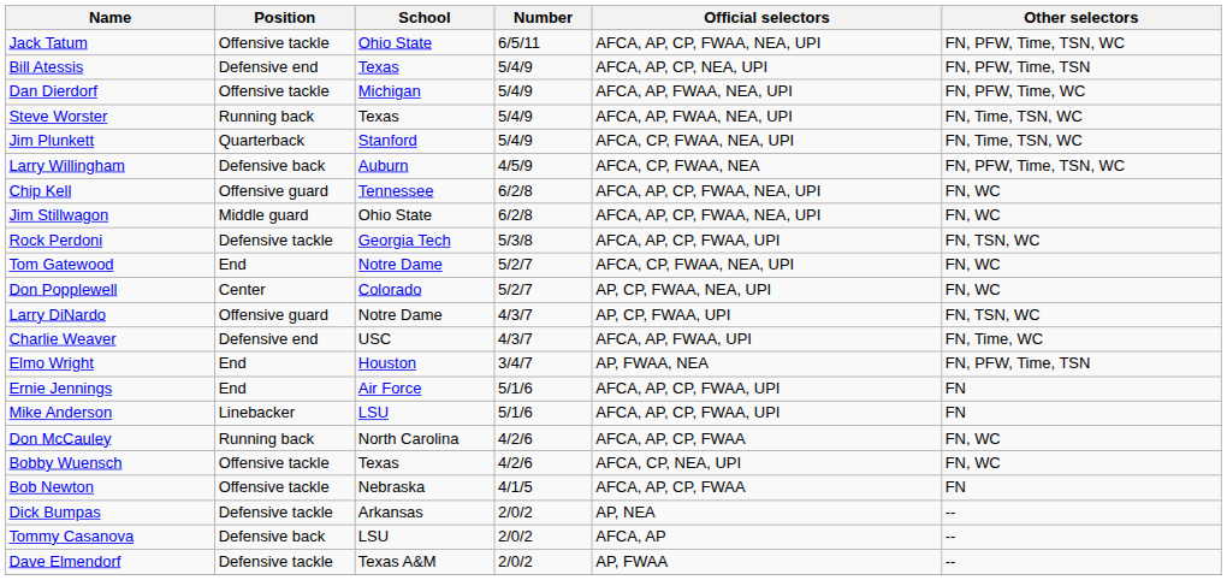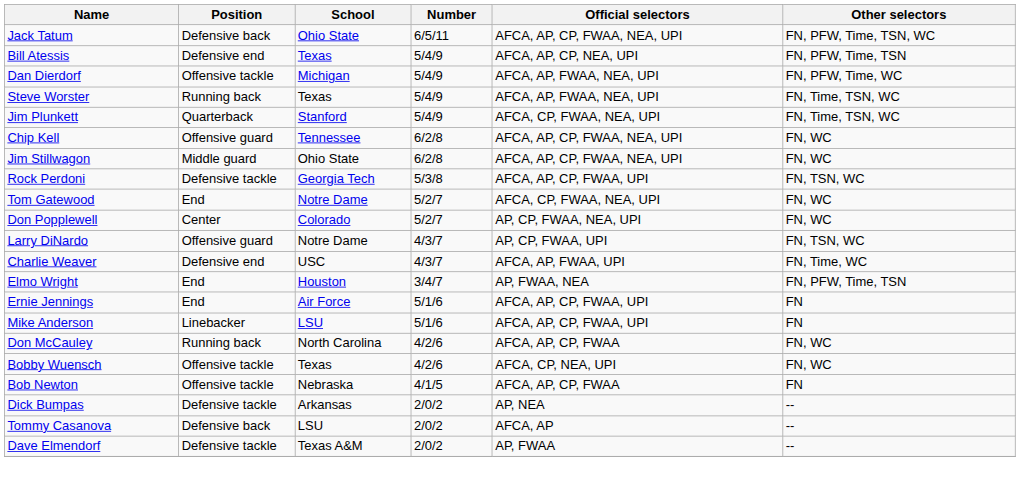 <table class="wikitable sortable">
 <tr>
 <th bgcolor="#DDDDFF" width="15%">Name</th>
 <th bgcolor="#DDDDFF" width="10%">Position</th>
 <th bgcolor="#DDDDFF" width="10%">School</th>
 <th bgcolor="#DDDDFF" width="7%">Number</th>
 <th bgcolor="#DDDDFF" width="25%">Official selectors</th>
 <th bgcolor="#DDDDFF" width="20%">Other selectors</th>
 </tr>
 <tr align="left">
 <td><a href='#'>Jack Tatum</a></td>
-<td>Offensive tackle</td>
+<td>Defensive back</td>
 <td><a href='#'>Ohio State</a></td>
 <td>6/5/11</td>
 <td>AFCA, AP, CP, FWAA, NEA, UPI</td>
 <td>FN, PFW, Time, TSN, WC</td>
 </tr>
 <tr align="left">
 <td><a href='#'>Bill Atessis</a></td>
 <td>Defensive end</td>
 <td><a href='#'>Texas</a></td>
 <td>5/4/9</td>
 <td>AFCA, AP, CP, NEA, UPI</td>
 <td>FN, PFW, Time, TSN</td>
 </tr>
 <tr align="left">
 <td><a href='#'>Dan Dierdorf</a></td>
 <td>Offensive tackle</td>
 <td><a href='#'>Michigan</a></td>
 <td>5/4/9</td>
 <td>AFCA, AP, FWAA, NEA, UPI</td>
 <td>FN, PFW, Time, WC</td>
 </tr>
 <tr align="left">
 <td><a href='#'>Steve Worster</a></td>
 <td>Running back</td>
 <td>Texas</td>
 <td>5/4/9</td>
 <td>AFCA, AP, FWAA, NEA, UPI</td>
 <td>FN, Time, TSN, WC</td>
 </tr>
 <tr align="left">
 <td><a href='#'>Jim Plunkett</a></td>
 <td>Quarterback</td>
 <td><a href='#'>Stanford</a></td>
 <td>5/4/9</td>
 <td>AFCA, CP, FWAA, NEA, UPI</td>
 <td>FN, Time, TSN, WC</td>
-</tr>
-<tr align="left">
-<td><a href='#'>Larry Willingham</a></td>
-<td>Defensive back</td>
-<td><a href='#'>Auburn</a></td>
-<td>4/5/9</td>
-<td>AFCA, CP, FWAA, NEA</td>
-<td>FN, PFW, Time, TSN, WC</td>
 </tr>
 <tr align="left">
 <td><a href='#'>Chip Kell</a></td>
 <td>Offensive guard</td>
 <td><a href='#'>Tennessee</a></td>
 <td>6/2/8</td>
 <td>AFCA, AP, CP, FWAA, NEA, UPI</td>
 <td>FN, WC</td>
 </tr>
 <tr align="left">
 <td><a href='#'>Jim Stillwagon</a></td>
 <td>Middle guard</td>
 <td>Ohio State</td>
 <td>6/2/8</td>
 <td>AFCA, AP, CP, FWAA, NEA, UPI</td>
 <td>FN, WC</td>
 </tr>
 <tr align="left">
 <td><a href='#'>Rock Perdoni</a></td>
 <td>Defensive tackle</td>
 <td><a href='#'>Georgia Tech</a></td>
 <td>5/3/8</td>
 <td>AFCA, AP, CP, FWAA, UPI</td>
 <td>FN, TSN, WC</td>
 </tr>
 <tr align="left">
 <td><a href='#'>Tom Gatewood</a></td>
 <td>End</td>
 <td><a href='#'>Notre Dame</a></td>
 <td>5/2/7</td>
 <td>AFCA, CP, FWAA, NEA, UPI</td>
 <td>FN, WC</td>
 </tr>
 <tr align="left">
 <td><a href='#'>Don Popplewell</a></td>
 <td>Center</td>
 <td><a href='#'>Colorado</a></td>
 <td>5/2/7</td>
 <td>AP, CP, FWAA, NEA, UPI</td>
 <td>FN, WC</td>
 </tr>
 <tr align="left">
 <td><a href='#'>Larry DiNardo</a></td>
 <td>Offensive guard</td>
 <td>Notre Dame</td>
 <td>4/3/7</td>
 <td>AP, CP, FWAA, UPI</td>
 <td>FN, TSN, WC</td>
 </tr>
 <tr align="left">
 <td><a href='#'>Charlie Weaver</a></td>
 <td>Defensive end</td>
 <td>USC</td>
 <td>4/3/7</td>
 <td>AFCA, AP, FWAA, UPI</td>
 <td>FN, Time, WC</td>
 </tr>
 <tr align="left">
 <td><a href='#'>Elmo Wright</a></td>
 <td>End</td>
 <td><a href='#'>Houston</a></td>
 <td>3/4/7</td>
 <td>AP, FWAA, NEA</td>
 <td>FN, PFW, Time, TSN</td>
 </tr>
 <tr align="left">
 <td><a href='#'>Ernie Jennings</a></td>
 <td>End</td>
 <td><a href='#'>Air Force</a></td>
 <td>5/1/6</td>
 <td>AFCA, AP, CP, FWAA, UPI</td>
 <td>FN</td>
 </tr>
 <tr align="left">
 <td><a href='#'>Mike Anderson</a></td>
 <td>Linebacker</td>
 <td><a href='#'>LSU</a></td>
 <td>5/1/6</td>
 <td>AFCA, AP, CP, FWAA, UPI</td>
 <td>FN</td>
 </tr>
 <tr align="left">
 <td><a href='#'>Don McCauley</a></td>
 <td>Running back</td>
 <td>North Carolina</td>
 <td>4/2/6</td>
 <td>AFCA, AP, CP, FWAA</td>
 <td>FN, WC</td>
 </tr>
 <tr align="left">
 <td><a href='#'>Bobby Wuensch</a></td>
 <td>Offensive tackle</td>
 <td>Texas</td>
 <td>4/2/6</td>
 <td>AFCA, CP, NEA, UPI</td>
 <td>FN, WC</td>
 </tr>
 <tr align="left">
 <td><a href='#'>Bob Newton</a></td>
 <td>Offensive tackle</td>
 <td>Nebraska</td>
 <td>4/1/5</td>
 <td>AFCA, AP, CP, FWAA</td>
 <td>FN</td>
 </tr>
 <tr align="left">
 <td><a href='#'>Dick Bumpas</a></td>
 <td>Defensive tackle</td>
 <td>Arkansas</td>
 <td>2/0/2</td>
 <td>AP, NEA</td>
 <td>--</td>
 </tr>
 <tr align="left">
 <td><a href='#'>Tommy Casanova</a></td>
 <td>Defensive back</td>
 <td>LSU</td>
 <td>2/0/2</td>
 <td>AFCA, AP</td>
 <td>--</td>
 </tr>
 <tr align="left">
 <td><a href='#'>Dave Elmendorf</a></td>
 <td>Defensive tackle</td>
 <td>Texas A&M</td>
 <td>2/0/2</td>
 <td>AP, FWAA</td>
 <td>--</td>
 </tr>
 <tr align="left">
 </tr>
 </table>
